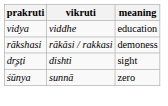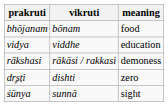 <table class="wikitable">
 <tr>
 <th>prakruti</th>
 <th>vikruti</th>
 <th>meaning</th>
+</tr>
+<tr>
+<td><em>bhōjanam</em></td>
+<td><em>bōnam</em></td>
+<td>food</td>
 </tr>
 <tr>
 <td><em>vidya</em></td>
 <td><em>viddhe</em></td>
 <td>education</td>
 </tr>
 <tr>
 <td><em>rākshasi</em></td>
 <td><em>rākāsi / rakkasi</em></td>
 <td>demoness</td>
 </tr>
 <tr>
 <td><em>dr̥ṣṭi</em></td>
 <td><em>dishti</em></td>
-<td>sight</td>
+<td>zero</td>
 </tr>
 <tr>
 <td><em>śūnya</em></td>
 <td><em>sunnā</em></td>
-<td>zero</td>
+<td>sight</td>
 </tr>
 </table>
